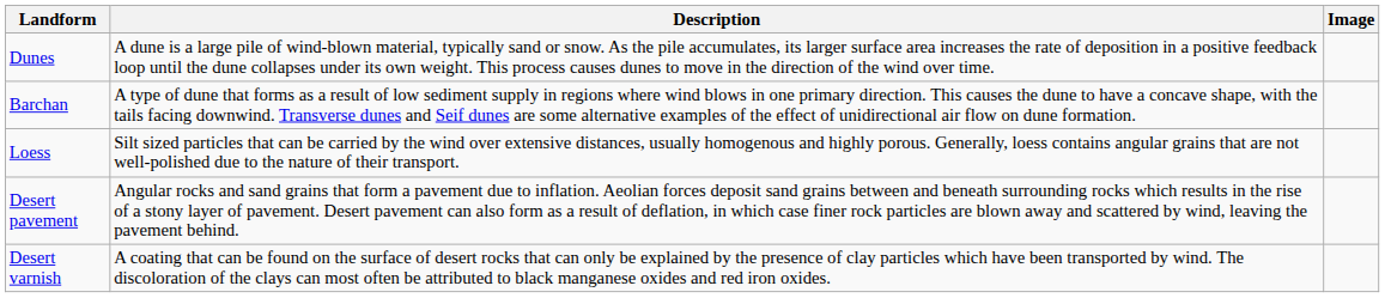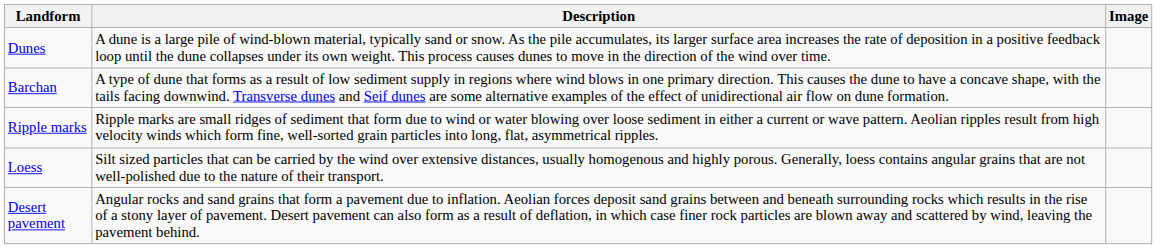 <table class="wikitable">
 <tr>
 <th>Landform</th>
 <th>Description</th>
 <th>Image</th>
 </tr>
 <tr>
 <td><a href='#'>Dunes</a></td>
 <td>A dune is a large pile of wind-blown material, typically sand or snow. As the pile accumulates, its larger surface area increases the rate of deposition in a positive feedback loop until the dune collapses under its own weight. This process causes dunes to move in the direction of the wind over time.</td>
 <td></td>
 </tr>
 <tr>
 <td><a href='#'>Barchan</a></td>
 <td>A type of dune that forms as a result of low sediment supply in regions where wind blows in one primary direction. This causes the dune to have a concave shape, with the tails facing downwind. <a href='#'>Transverse dunes</a> and <a href='#'>Seif dunes</a> are some alternative examples of the effect of unidirectional air flow on dune formation.</td>
 <td></td>
 </tr>
 <tr>
+<td><a href='#'>Ripple marks</a></td>
+<td>Ripple marks are small ridges of sediment that form due to wind or water blowing over loose sediment in either a current or wave pattern. Aeolian ripples result from high velocity winds which form fine, well-sorted grain particles into long, flat, asymmetrical ripples.</td>
+<td></td>
+</tr>
+<tr>
 <td><a href='#'>Loess</a></td>
 <td>Silt sized particles that can be carried by the wind over extensive distances, usually homogenous and highly porous. Generally, loess contains angular grains that are not well-polished due to the nature of their transport.</td>
 <td></td>
 </tr>
 <tr>
 <td><a href='#'>Desert pavement</a></td>
 <td>Angular rocks and sand grains that form a pavement due to inflation. Aeolian forces deposit sand grains between and beneath surrounding rocks which results in the rise of a stony layer of pavement. Desert pavement can also form as a result of deflation, in which case finer rock particles are blown away and scattered by wind, leaving the pavement behind.</td>
 <td></td>
 </tr>
-<tr>
-<td><a href='#'>Desert varnish</a></td>
-<td>A coating that can be found on the surface of desert rocks that can only be explained by the presence of clay particles which have been transported by wind. The discoloration of the clays can most often be attributed to black manganese oxides and red iron oxides.</td>
-<td></td>
-</tr>
 </table>
